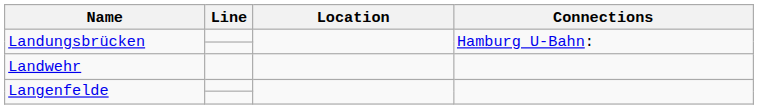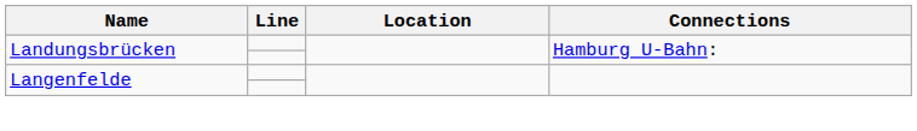 <table class="wikitable">
 <tr>
 <th width="165px">Name</th>
 <th width="35px">Line</th>
 <th width="165px">Location</th>
 <th width="250px">Connections</th>
 </tr>
 <tr>
 <td rowspan="2"><a href='#'>Landungsbrücken</a></td>
 <td></td>
 <td rowspan="2"></td>
 <td rowspan="2"><a href='#'>Hamburg U-Bahn</a>: <br> </td>
 </tr>
 <tr>
 <td></td>
 </tr>
 <tr>
-<td><a href='#'>Landwehr</a></td>
-<td></td>
-<td></td>
-<td></td>
-</tr>
-<tr>
 <td rowspan="2"><a href='#'>Langenfelde</a></td>
 <td></td>
 <td rowspan="2"></td>
 <td rowspan="2"></td>
 </tr>
 <tr>
 <td></td>
 </tr>
 </table>
